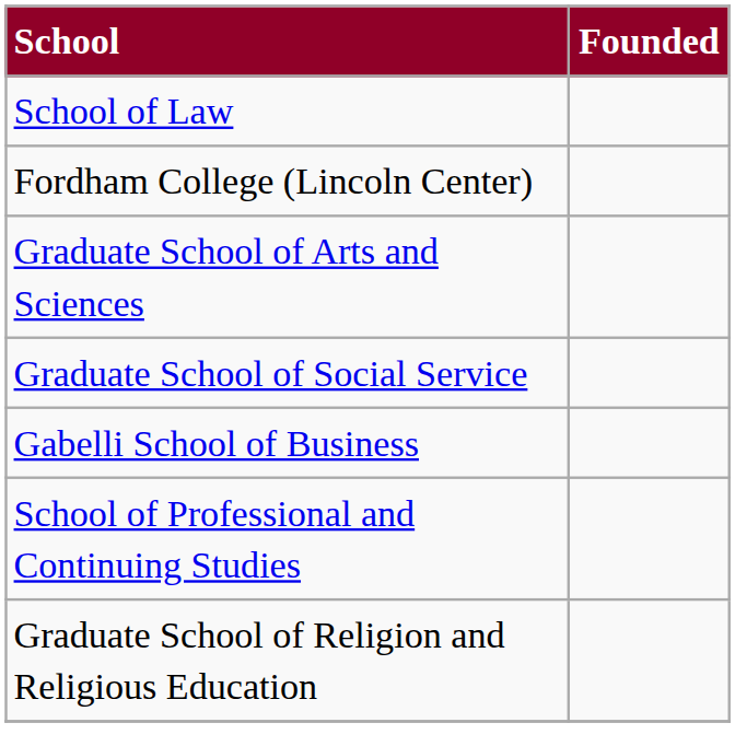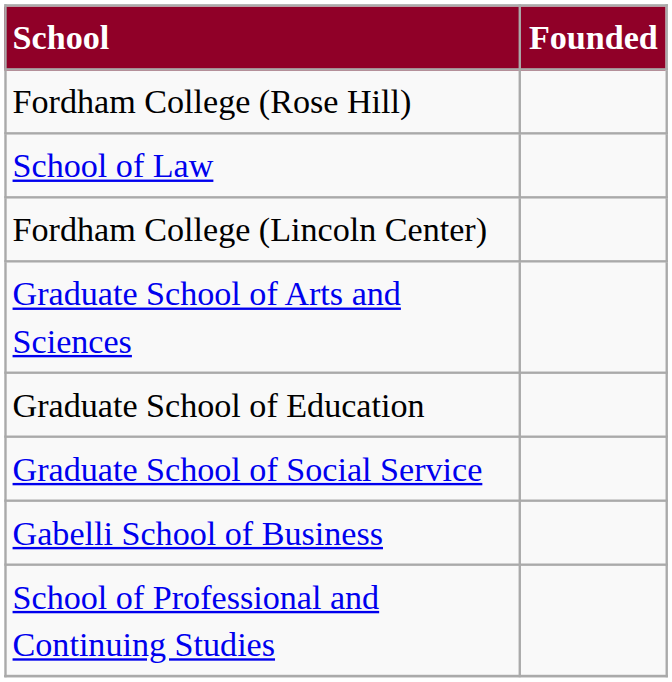 <table class="wikitable" style="float:right; margin-left:1em; font-size:90%; line-height:1.4em; width:280px;">
 <tr>
 <th style="background:#900028;color:white;text-align:left;">School</th>
 <th style="background:#900028;color:white;">Founded</th>
+</tr>
+<tr>
+<td>Fordham College (Rose Hill)</td>
+<td></td>
 </tr>
 <tr>
 <td><a href='#'>School of Law</a></td>
 <td></td>
 </tr>
 <tr>
 <td>Fordham College (Lincoln Center)</td>
 <td></td>
 </tr>
 <tr>
 <td><a href='#'>Graduate School of Arts and Sciences</a></td>
+<td></td>
+</tr>
+<tr>
+<td>Graduate School of Education</td>
 <td></td>
 </tr>
 <tr>
 <td><a href='#'>Graduate School of Social Service</a></td>
 <td></td>
 </tr>
 <tr>
 <td><a href='#'>Gabelli School of Business</a></td>
 <td></td>
 </tr>
 <tr>
 <td><a href='#'>School of Professional and Continuing Studies</a></td>
 <td></td>
 </tr>
 <tr>
-<td>Graduate School of Religion and Religious Education</td>
-<td></td>
-</tr>
-<tr>
 </tr>
 </table>
